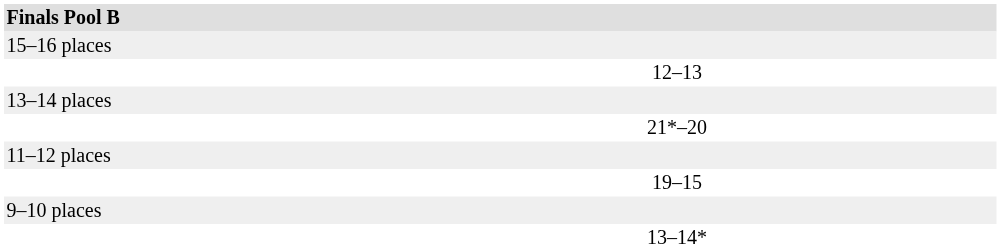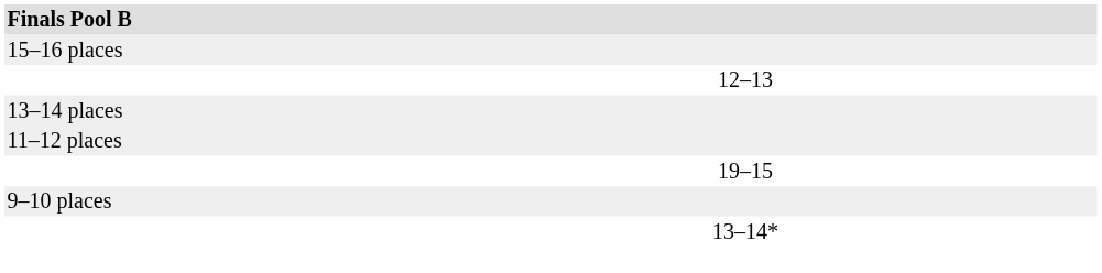 <table cellpadding=2 cellspacing=0 width=40%>
 <tr>
 <td colspan=3 align=left style="background:#dfdfdf;"><strong>Finals Pool B</strong></td>
 </tr>
 <tr>
 <td width=40% align=left colspan=3 style="background:#efefef;">15–16 places</td>
 </tr>
 <tr>
 <td width=40% align=right></td>
 <td align=center>12–13</td>
 <td></td>
 </tr>
 <tr>
 <td width=40% align=left colspan=3 style="background:#efefef;">13–14 places</td>
-</tr>
-<tr>
-<td width=40% align=right></td>
-<td align=center>21*–20</td>
-<td></td>
 </tr>
 <tr>
 <td width=40% align=left colspan=3 style="background:#efefef;">11–12 places</td>
 </tr>
 <tr>
 <td width=40% align=right></td>
 <td align=center>19–15</td>
 <td></td>
 </tr>
 <tr>
 <td width=40% align=left colspan=3 style="background:#efefef;">9–10 places</td>
 </tr>
 <tr>
 <td width=40% align=right></td>
 <td align=center>13–14*</td>
 <td></td>
 </tr>
 </table>
